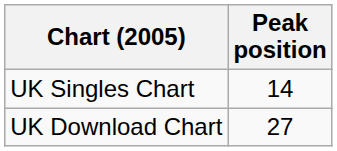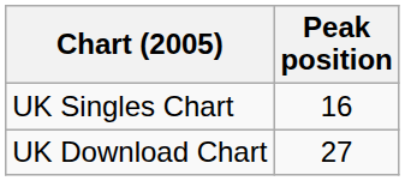 <table class="wikitable sortable">
 <tr>
 <th>Chart (2005)</th>
 <th>Peak<br>position</th>
 </tr>
 <tr>
 <td align="left">UK Singles Chart</td>
-<td align="center">14</td>
+<td align="center">16</td>
 </tr>
 <tr>
 <td align="left">UK Download Chart</td>
 <td align="center">27</td>
 </tr>
 </table>
